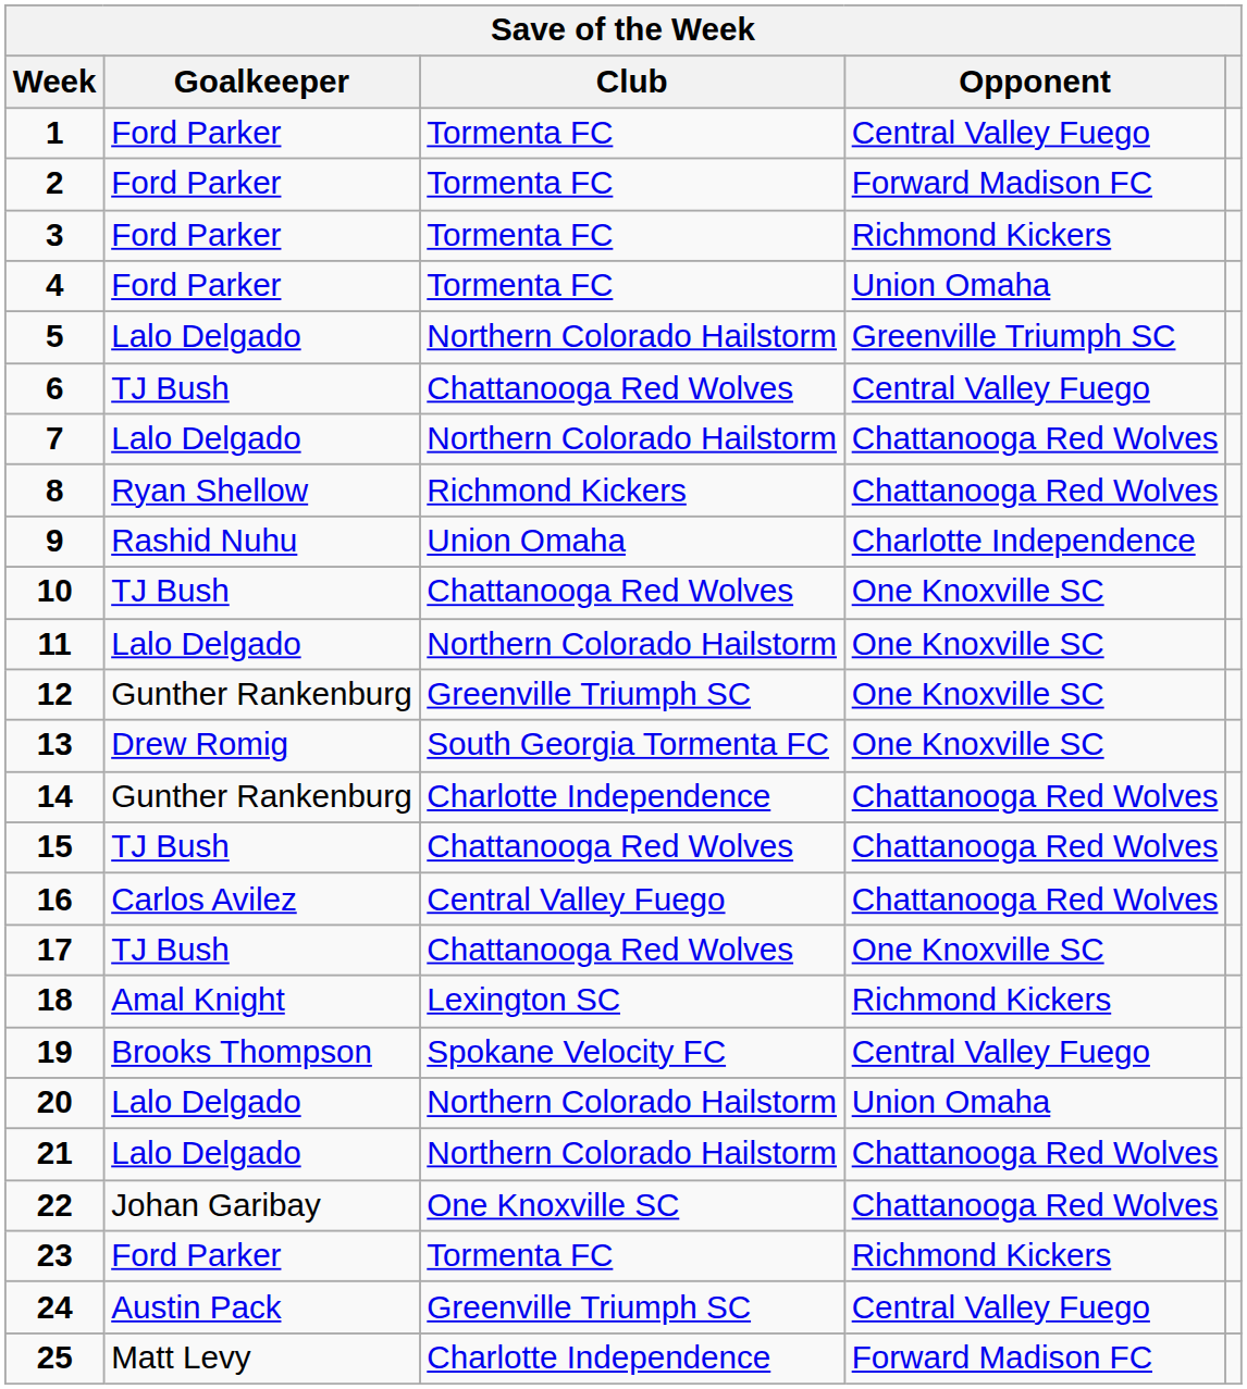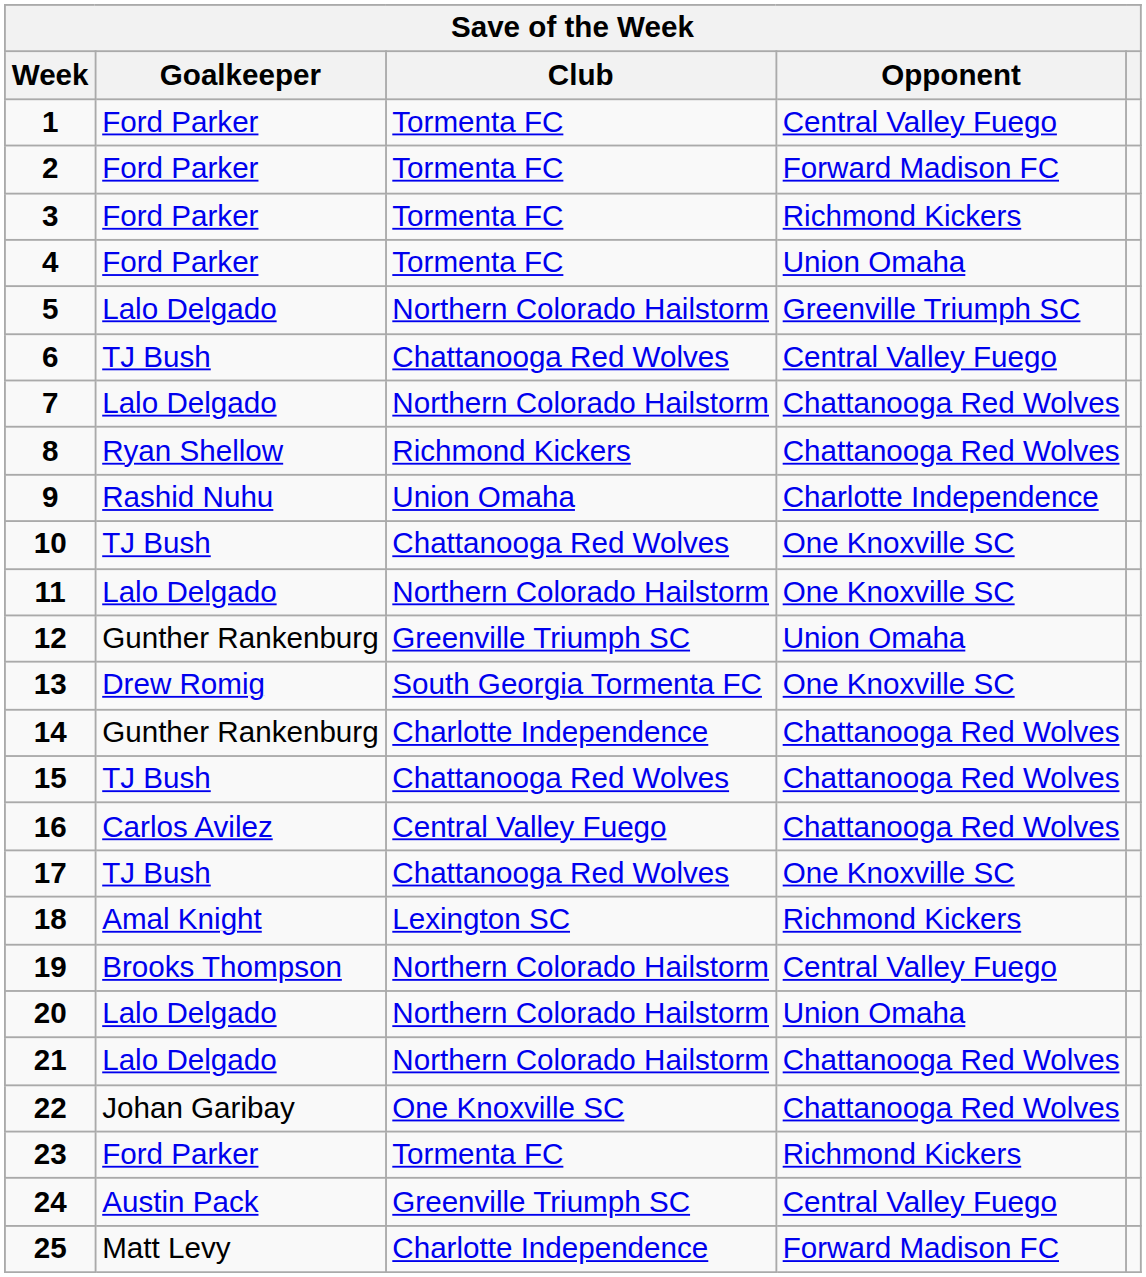 <table class="wikitable collapsible collapsed">
 <tr>
 <th colspan="5">Save of the Week</th>
 </tr>
 <tr>
 <th>Week</th>
 <th>Goalkeeper</th>
 <th>Club</th>
 <th>Opponent</th>
 <th></th>
 </tr>
 <tr>
 <td style="text-align: center;"><strong>1</strong></td>
 <td> <a href='#'>Ford Parker</a></td>
 <td><a href='#'>Tormenta FC</a></td>
 <td><a href='#'>Central Valley Fuego</a></td>
 <td style="text-align:center"></td>
 </tr>
 <tr>
 <td style="text-align: center;"><strong>2</strong></td>
 <td> <a href='#'>Ford Parker</a></td>
 <td><a href='#'>Tormenta FC</a></td>
 <td><a href='#'>Forward Madison FC</a></td>
 <td style="text-align:center"></td>
 </tr>
 <tr>
 <td style="text-align: center;"><strong>3</strong></td>
 <td> <a href='#'>Ford Parker</a></td>
 <td><a href='#'>Tormenta FC</a></td>
 <td><a href='#'>Richmond Kickers</a></td>
 <td style="text-align:center"></td>
 </tr>
 <tr>
 <td style="text-align: center;"><strong>4</strong></td>
 <td> <a href='#'>Ford Parker</a></td>
 <td><a href='#'>Tormenta FC</a></td>
 <td><a href='#'>Union Omaha</a></td>
 <td style="text-align:center"></td>
 </tr>
 <tr>
 <td style="text-align: center;"><strong>5</strong></td>
 <td> <a href='#'>Lalo Delgado</a></td>
 <td><a href='#'>Northern Colorado Hailstorm</a></td>
 <td><a href='#'>Greenville Triumph SC</a></td>
 <td style="text-align:center"></td>
 </tr>
 <tr>
 <td style="text-align: center;"><strong>6</strong></td>
 <td> <a href='#'>TJ Bush</a></td>
 <td><a href='#'>Chattanooga Red Wolves</a></td>
 <td><a href='#'>Central Valley Fuego</a></td>
 <td style="text-align:center"></td>
 </tr>
 <tr>
 <td style="text-align: center;"><strong>7</strong></td>
 <td> <a href='#'>Lalo Delgado</a></td>
 <td><a href='#'>Northern Colorado Hailstorm</a></td>
 <td><a href='#'>Chattanooga Red Wolves</a></td>
 <td style="text-align:center"></td>
 </tr>
 <tr>
 <td style="text-align: center;"><strong>8</strong></td>
 <td> <a href='#'>Ryan Shellow</a></td>
 <td><a href='#'>Richmond Kickers</a></td>
 <td><a href='#'>Chattanooga Red Wolves</a></td>
 <td style="text-align:center"></td>
 </tr>
 <tr>
 <td style="text-align: center;"><strong>9</strong></td>
 <td> <a href='#'>Rashid Nuhu</a></td>
 <td><a href='#'>Union Omaha</a></td>
 <td><a href='#'>Charlotte Independence</a></td>
 <td style="text-align:center"></td>
 </tr>
 <tr>
 <td style="text-align: center;"><strong>10</strong></td>
 <td> <a href='#'>TJ Bush</a></td>
 <td><a href='#'>Chattanooga Red Wolves</a></td>
 <td><a href='#'>One Knoxville SC</a></td>
 <td style="text-align:center"></td>
 </tr>
 <tr>
 <td style="text-align: center;"><strong>11</strong></td>
 <td> <a href='#'>Lalo Delgado</a></td>
 <td><a href='#'>Northern Colorado Hailstorm</a></td>
 <td><a href='#'>One Knoxville SC</a></td>
 <td style="text-align:center"></td>
 </tr>
 <tr>
 <td style="text-align: center;"><strong>12</strong></td>
 <td> Gunther Rankenburg</td>
 <td><a href='#'>Greenville Triumph SC</a></td>
-<td><a href='#'>One Knoxville SC</a></td>
+<td><a href='#'>Union Omaha</a></td>
 <td style="text-align:center"></td>
 </tr>
 <tr>
 <td style="text-align: center;"><strong>13</strong></td>
 <td> <a href='#'>Drew Romig</a></td>
 <td><a href='#'>South Georgia Tormenta FC</a></td>
 <td><a href='#'>One Knoxville SC</a></td>
 <td style="text-align:center"></td>
 </tr>
 <tr>
 <td style="text-align: center;"><strong>14</strong></td>
 <td> Gunther Rankenburg</td>
 <td><a href='#'>Charlotte Independence</a></td>
 <td><a href='#'>Chattanooga Red Wolves</a></td>
 <td style="text-align:center"></td>
 </tr>
 <tr>
 <td style="text-align: center;"><strong>15</strong></td>
 <td> <a href='#'>TJ Bush</a></td>
 <td><a href='#'>Chattanooga Red Wolves</a></td>
 <td><a href='#'>Chattanooga Red Wolves</a></td>
 <td style="text-align:center"></td>
 </tr>
 <tr>
 <td style="text-align: center;"><strong>16</strong></td>
 <td> <a href='#'>Carlos Avilez</a></td>
 <td><a href='#'>Central Valley Fuego</a></td>
 <td><a href='#'>Chattanooga Red Wolves</a></td>
 <td style="text-align:center"></td>
 </tr>
 <tr>
 <td style="text-align: center;"><strong>17</strong></td>
 <td> <a href='#'>TJ Bush</a></td>
 <td><a href='#'>Chattanooga Red Wolves</a></td>
 <td><a href='#'>One Knoxville SC</a></td>
 <td style="text-align:center"></td>
 </tr>
 <tr>
 <td style="text-align: center;"><strong>18</strong></td>
 <td> <a href='#'>Amal Knight</a></td>
 <td><a href='#'>Lexington SC</a></td>
 <td><a href='#'>Richmond Kickers</a></td>
 <td style="text-align:center"></td>
 </tr>
 <tr>
 <td style="text-align: center;"><strong>19</strong></td>
 <td> <a href='#'>Brooks Thompson</a></td>
-<td><a href='#'>Spokane Velocity FC</a></td>
+<td><a href='#'>Northern Colorado Hailstorm</a></td>
 <td><a href='#'>Central Valley Fuego</a></td>
 <td style="text-align:center"></td>
 </tr>
 <tr>
 <td style="text-align: center;"><strong>20</strong></td>
 <td> <a href='#'>Lalo Delgado</a></td>
 <td><a href='#'>Northern Colorado Hailstorm</a></td>
 <td><a href='#'>Union Omaha</a></td>
 <td style="text-align:center"></td>
 </tr>
 <tr>
 <td style="text-align: center;"><strong>21</strong></td>
 <td> <a href='#'>Lalo Delgado</a></td>
 <td><a href='#'>Northern Colorado Hailstorm</a></td>
 <td><a href='#'>Chattanooga Red Wolves</a></td>
 <td style="text-align:center"></td>
 </tr>
 <tr>
 <td style="text-align: center;"><strong>22</strong></td>
 <td> Johan Garibay</td>
 <td><a href='#'>One Knoxville SC</a></td>
 <td><a href='#'>Chattanooga Red Wolves</a></td>
 <td style="text-align:center"></td>
 </tr>
 <tr>
 <td style="text-align: center;"><strong>23</strong></td>
 <td> <a href='#'>Ford Parker</a></td>
 <td><a href='#'>Tormenta FC</a></td>
 <td><a href='#'>Richmond Kickers</a></td>
 <td style="text-align:center"></td>
 </tr>
 <tr>
 <td style="text-align: center;"><strong>24</strong></td>
 <td> <a href='#'>Austin Pack</a></td>
 <td><a href='#'>Greenville Triumph SC</a></td>
 <td><a href='#'>Central Valley Fuego</a></td>
 <td style="text-align:center"></td>
 </tr>
 <tr>
 <td style="text-align: center;"><strong>25</strong></td>
 <td> Matt Levy</td>
 <td><a href='#'>Charlotte Independence</a></td>
 <td><a href='#'>Forward Madison FC</a></td>
 <td style="text-align:center"></td>
 </tr>
 </table>
